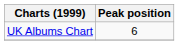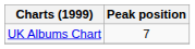 <table class="wikitable">
 <tr>
 <th>Charts (1999)</th>
 <th>Peak position</th>
 </tr>
 <tr>
 <td><a href='#'>UK Albums Chart</a></td>
-<td align="center">6</td>
+<td align="center">7</td>
 </tr>
 <tr>
 </tr>
 </table>
